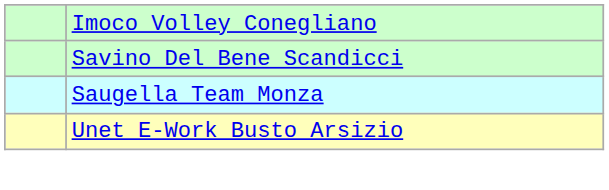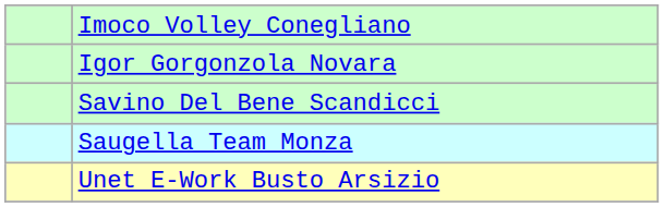 <table class="wikitable" style="text-align: center;">
 <tr bgcolor=#ccffcc>
 <td width=30></td>
 <td width=310 align=left><a href='#'>Imoco Volley Conegliano</a></td>
+</tr>
+<tr bgcolor=#ccffcc>
+<td></td>
+<td align=left><a href='#'>Igor Gorgonzola Novara</a></td>
 </tr>
 <tr bgcolor=#ccffcc>
 <td></td>
 <td align=left><a href='#'>Savino Del Bene Scandicci</a></td>
 </tr>
 <tr bgcolor=#ccffff>
 <td></td>
 <td align=left><a href='#'>Saugella Team Monza</a></td>
 </tr>
 <tr bgcolor=#ffffbb>
 <td></td>
 <td align=left><a href='#'>Unet E-Work Busto Arsizio</a></td>
 </tr>
 </table>
